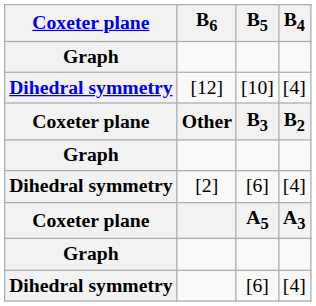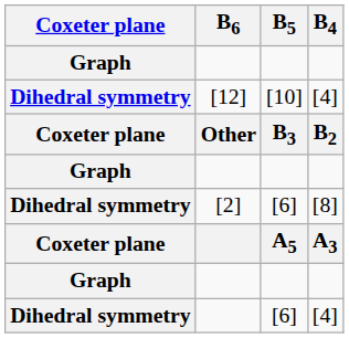 <table class=wikitable>
 <tr align=center>
 <th><a href='#'>Coxeter plane</a></th>
 <th>B<sub>6</sub></th>
 <th>B<sub>5</sub></th>
 <th>B<sub>4</sub></th>
 </tr>
 <tr align=center>
 <th>Graph</th>
 <td></td>
 <td></td>
 <td></td>
 </tr>
 <tr align=center>
 <th><a href='#'>Dihedral symmetry</a></th>
 <td>[12]</td>
 <td>[10]</td>
 <td>[4]</td>
 </tr>
 <tr align=center>
 <th>Coxeter plane</th>
 <th>Other</th>
 <th>B<sub>3</sub></th>
 <th>B<sub>2</sub></th>
 </tr>
 <tr align=center>
 <th>Graph</th>
 <td></td>
 <td></td>
 <td></td>
 </tr>
 <tr align=center>
 <th>Dihedral symmetry</th>
 <td>[2]</td>
 <td>[6]</td>
-<td>[4]</td>
+<td>[8]</td>
 </tr>
 <tr align=center>
 <th>Coxeter plane</th>
 <th></th>
 <th>A<sub>5</sub></th>
 <th>A<sub>3</sub></th>
 </tr>
 <tr align=center>
 <th>Graph</th>
 <td></td>
 <td></td>
 <td></td>
 </tr>
 <tr align=center>
 <th>Dihedral symmetry</th>
 <td></td>
 <td>[6]</td>
 <td>[4]</td>
 </tr>
 </table>
